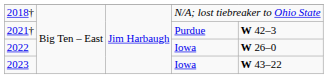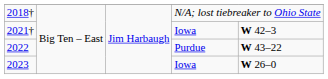 <table class="wikitable">
 <tr>
 </tr>
 <tr>
 <td><a href='#'>2018</a>†</td>
 <td rowspan="4">Big Ten – East</td>
 <td rowspan="4"><a href='#'>Jim Harbaugh</a></td>
 <td colspan="2"><em>N/A; lost tiebreaker to <a href='#'>Ohio State</a></em></td>
 </tr>
 <tr>
 <td><a href='#'>2021</a>†</td>
-<td><a href='#'>Purdue</a></td>
+<td><a href='#'>Iowa</a></td>
 <td><strong>W</strong> 42–3</td>
 </tr>
 <tr>
 <td><a href='#'>2022</a></td>
-<td><a href='#'>Iowa</a></td>
-<td><strong>W</strong> 26–0</td>
+<td><a href='#'>Purdue</a></td>
+<td><strong>W</strong> 43–22</td>
 </tr>
 <tr>
 <td><a href='#'>2023</a></td>
 <td><a href='#'>Iowa</a></td>
-<td><strong>W</strong> 43–22</td>
+<td><strong>W</strong> 26–0</td>
 </tr>
 </table>
